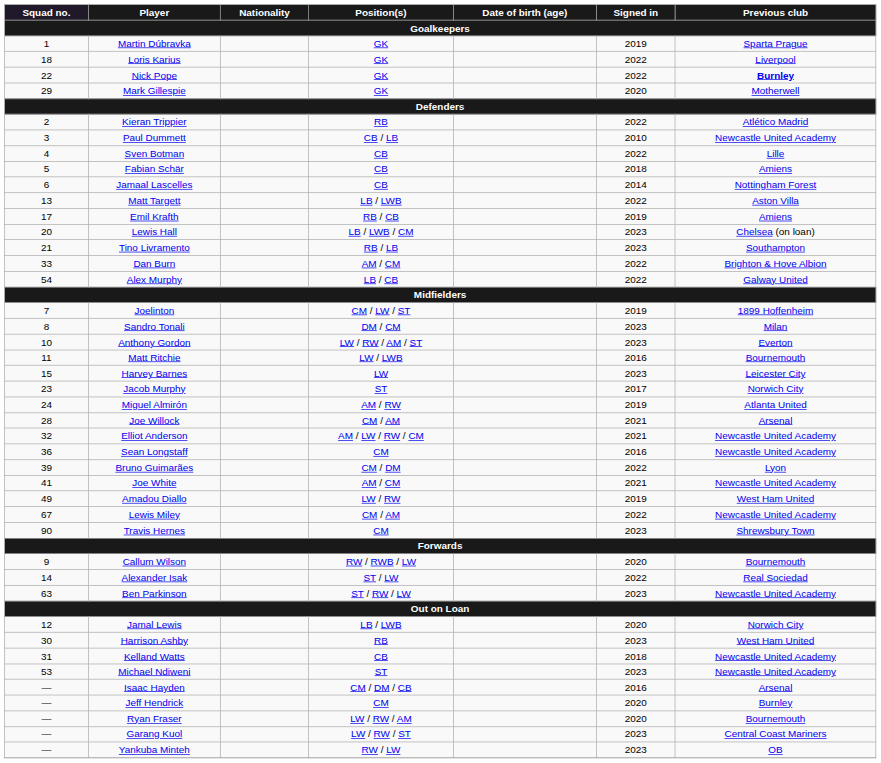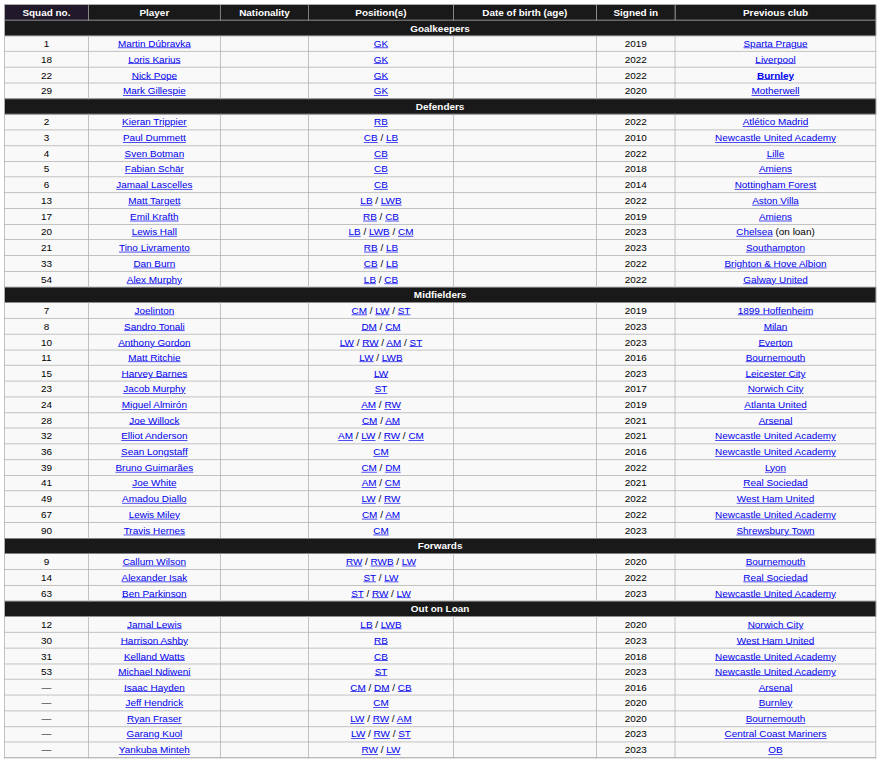 <table class="wikitable sortable" style="text-align:center;font-size:90%;width:100%">
 <tr>
 <th style="background:#201929;color:white;text-align:center">Squad no.</th>
 <th style="background:#191919;color:white;text-align:center">Player</th>
 <th style="background:#191919;color:white;text-align:center">Nationality</th>
 <th style="background:#191919;color:white;text-align:center">Position(s)</th>
 <th style="background:#191919;color:white;text-align:center">Date of birth (age)</th>
 <th style="background:#191919;color:white;text-align:center">Signed in</th>
 <th style="background:#191919;color:white;text-align:center">Previous club</th>
 </tr>
 <tr>
 <th colspan="8" style="background:#191919;color:white;text-align:center">Goalkeepers</th>
 </tr>
 <tr>
 <td>1</td>
 <td><a href='#'>Martin Dúbravka</a></td>
 <td></td>
 <td><a href='#'>GK</a></td>
 <td></td>
 <td>2019</td>
 <td> <a href='#'>Sparta Prague</a></td>
 </tr>
 <tr>
 <td>18</td>
 <td><a href='#'>Loris Karius</a></td>
 <td></td>
 <td><a href='#'>GK</a></td>
 <td></td>
 <td>2022</td>
 <td> <a href='#'>Liverpool</a></td>
 </tr>
 <tr>
 <td>22</td>
 <td><a href='#'>Nick Pope</a></td>
 <td></td>
 <td><a href='#'>GK</a></td>
 <td></td>
 <td>2022</td>
 <td><strong> <a href='#'>Burnley</a></strong></td>
 </tr>
 <tr>
 <td>29</td>
 <td><a href='#'>Mark Gillespie</a></td>
 <td></td>
 <td><a href='#'>GK</a></td>
 <td></td>
 <td>2020</td>
 <td> <a href='#'>Motherwell</a></td>
 </tr>
 <tr>
 <th colspan="8" style="background:#191919;color:white;text-align:center">Defenders</th>
 </tr>
 <tr>
 <td>2</td>
 <td><a href='#'>Kieran Trippier</a></td>
 <td></td>
 <td><a href='#'>RB</a></td>
 <td></td>
 <td>2022</td>
 <td> <a href='#'>Atlético Madrid</a></td>
 </tr>
 <tr>
 <td>3</td>
 <td><a href='#'>Paul Dummett</a></td>
 <td></td>
 <td><a href='#'>CB</a> / <a href='#'>LB</a></td>
 <td></td>
 <td>2010</td>
 <td> <a href='#'>Newcastle United Academy</a></td>
 </tr>
 <tr>
 <td>4</td>
 <td><a href='#'>Sven Botman</a></td>
 <td></td>
 <td><a href='#'>CB</a></td>
 <td></td>
 <td>2022</td>
 <td> <a href='#'>Lille</a></td>
 </tr>
 <tr>
 <td>5</td>
 <td><a href='#'>Fabian Schär</a></td>
 <td></td>
 <td><a href='#'>CB</a></td>
 <td></td>
 <td>2018</td>
 <td> <a href='#'>Amiens</a></td>
 </tr>
 <tr>
 <td>6</td>
 <td><a href='#'>Jamaal Lascelles</a></td>
 <td></td>
 <td><a href='#'>CB</a></td>
 <td></td>
 <td>2014</td>
 <td> <a href='#'>Nottingham Forest</a></td>
 </tr>
 <tr>
 <td>13</td>
 <td><a href='#'>Matt Targett</a></td>
 <td></td>
 <td><a href='#'>LB</a> / <a href='#'>LWB</a></td>
 <td></td>
 <td>2022</td>
 <td> <a href='#'>Aston Villa</a></td>
 </tr>
 <tr>
 <td>17</td>
 <td><a href='#'>Emil Krafth</a></td>
 <td></td>
 <td><a href='#'>RB</a> / <a href='#'>CB</a></td>
 <td></td>
 <td>2019</td>
 <td> <a href='#'>Amiens</a></td>
 </tr>
 <tr>
 <td>20</td>
 <td><a href='#'>Lewis Hall</a></td>
 <td></td>
 <td><a href='#'>LB</a> / <a href='#'>LWB</a> / <a href='#'>CM</a></td>
 <td></td>
 <td>2023</td>
 <td> <a href='#'>Chelsea</a> (on loan)</td>
 </tr>
 <tr>
 <td>21</td>
 <td><a href='#'>Tino Livramento</a></td>
 <td></td>
 <td><a href='#'>RB</a> / <a href='#'>LB</a></td>
 <td></td>
 <td>2023</td>
 <td> <a href='#'>Southampton</a></td>
 </tr>
 <tr>
 <td>33</td>
 <td><a href='#'>Dan Burn</a></td>
 <td></td>
-<td><a href='#'>AM</a> / <a href='#'>CM</a></td>
+<td><a href='#'>CB</a> / <a href='#'>LB</a></td>
 <td></td>
 <td>2022</td>
 <td> <a href='#'>Brighton & Hove Albion</a></td>
 </tr>
 <tr>
 <td>54</td>
 <td><a href='#'>Alex Murphy</a></td>
 <td></td>
 <td><a href='#'>LB</a> / <a href='#'>CB</a></td>
 <td></td>
 <td>2022</td>
 <td> <a href='#'>Galway United</a></td>
 </tr>
 <tr>
 <th colspan="8" style="background:#191919;color:white;text-align:center">Midfielders</th>
 </tr>
 <tr>
 <td>7</td>
 <td><a href='#'>Joelinton</a></td>
 <td></td>
 <td><a href='#'>CM</a> / <a href='#'>LW</a> / <a href='#'>ST</a></td>
 <td></td>
 <td>2019</td>
 <td> <a href='#'>1899 Hoffenheim</a></td>
 </tr>
 <tr>
 <td>8</td>
 <td><a href='#'>Sandro Tonali</a></td>
 <td></td>
 <td><a href='#'>DM</a> / <a href='#'>CM</a></td>
 <td></td>
 <td>2023</td>
 <td> <a href='#'>Milan</a></td>
 </tr>
 <tr>
 <td>10</td>
 <td><a href='#'>Anthony Gordon</a></td>
 <td></td>
 <td><a href='#'>LW</a> / <a href='#'>RW</a> / <a href='#'>AM</a> / <a href='#'>ST</a></td>
 <td></td>
 <td>2023</td>
 <td> <a href='#'>Everton</a></td>
 </tr>
 <tr>
 <td>11</td>
 <td><a href='#'>Matt Ritchie</a></td>
 <td></td>
 <td><a href='#'>LW</a> / <a href='#'>LWB</a></td>
 <td></td>
 <td>2016</td>
 <td> <a href='#'>Bournemouth</a></td>
 </tr>
 <tr>
 <td>15</td>
 <td><a href='#'>Harvey Barnes</a></td>
 <td></td>
 <td><a href='#'>LW</a></td>
 <td></td>
 <td>2023</td>
 <td> <a href='#'>Leicester City</a></td>
 </tr>
 <tr>
 <td>23</td>
 <td><a href='#'>Jacob Murphy</a></td>
 <td></td>
 <td><a href='#'>ST</a></td>
 <td></td>
 <td>2017</td>
 <td> <a href='#'>Norwich City</a></td>
 </tr>
 <tr>
 <td>24</td>
 <td><a href='#'>Miguel Almirón</a></td>
 <td></td>
 <td><a href='#'>AM</a> / <a href='#'>RW</a></td>
 <td></td>
 <td>2019</td>
 <td> <a href='#'>Atlanta United</a></td>
 </tr>
 <tr>
 <td>28</td>
 <td><a href='#'>Joe Willock</a></td>
 <td></td>
 <td><a href='#'>CM</a> / <a href='#'>AM</a></td>
 <td></td>
 <td>2021</td>
 <td> <a href='#'>Arsenal</a></td>
 </tr>
 <tr>
 <td>32</td>
 <td><a href='#'>Elliot Anderson</a></td>
 <td></td>
 <td><a href='#'>AM</a> / <a href='#'>LW</a> / <a href='#'>RW</a> / <a href='#'>CM</a></td>
 <td></td>
 <td>2021</td>
 <td> <a href='#'>Newcastle United Academy</a></td>
 </tr>
 <tr>
 <td>36</td>
 <td><a href='#'>Sean Longstaff</a></td>
 <td></td>
 <td><a href='#'>CM</a></td>
 <td></td>
 <td>2016</td>
 <td> <a href='#'>Newcastle United Academy</a></td>
 </tr>
 <tr>
 <td>39</td>
 <td><a href='#'>Bruno Guimarães</a></td>
 <td></td>
 <td><a href='#'>CM</a> / <a href='#'>DM</a></td>
 <td></td>
 <td>2022</td>
 <td> <a href='#'>Lyon</a></td>
 </tr>
 <tr>
 <td>41</td>
 <td><a href='#'>Joe White</a></td>
 <td></td>
 <td><a href='#'>AM</a> / <a href='#'>CM</a></td>
 <td></td>
 <td>2021</td>
-<td> <a href='#'>Newcastle United Academy</a></td>
+<td> <a href='#'>Real Sociedad</a></td>
 </tr>
 <tr>
 <td>49</td>
 <td><a href='#'>Amadou Diallo</a></td>
 <td></td>
 <td><a href='#'>LW</a> / <a href='#'>RW</a></td>
 <td></td>
-<td>2019</td>
+<td>2022</td>
 <td> <a href='#'>West Ham United</a></td>
 </tr>
 <tr>
 <td>67</td>
 <td><a href='#'>Lewis Miley</a></td>
 <td></td>
 <td><a href='#'>CM</a> / <a href='#'>AM</a></td>
 <td></td>
 <td>2022</td>
 <td> <a href='#'>Newcastle United Academy</a></td>
 </tr>
 <tr>
 <td>90</td>
 <td><a href='#'>Travis Hernes</a></td>
 <td></td>
 <td><a href='#'>CM</a></td>
 <td></td>
 <td>2023</td>
 <td> <a href='#'>Shrewsbury Town</a></td>
 </tr>
 <tr>
 <th colspan="8" style="background:#191919;color:white;text-align:center">Forwards</th>
 </tr>
 <tr>
 <td>9</td>
 <td><a href='#'>Callum Wilson</a></td>
 <td></td>
 <td><a href='#'>RW</a> / <a href='#'>RWB</a> / <a href='#'>LW</a></td>
 <td></td>
 <td>2020</td>
 <td> <a href='#'>Bournemouth</a></td>
 </tr>
 <tr>
 <td>14</td>
 <td><a href='#'>Alexander Isak</a></td>
 <td></td>
 <td><a href='#'>ST</a> / <a href='#'>LW</a></td>
 <td></td>
 <td>2022</td>
 <td> <a href='#'>Real Sociedad</a></td>
 </tr>
 <tr>
 <td>63</td>
 <td><a href='#'>Ben Parkinson</a></td>
 <td></td>
 <td><a href='#'>ST</a> / <a href='#'>RW</a> / <a href='#'>LW</a></td>
 <td></td>
 <td>2023</td>
 <td> <a href='#'>Newcastle United Academy</a></td>
 </tr>
 <tr>
 <th colspan="8" style="background:#191919;color:white;text-align:center">Out on Loan</th>
 </tr>
 <tr>
 <td>12</td>
 <td><a href='#'>Jamal Lewis</a></td>
 <td></td>
 <td><a href='#'>LB</a> / <a href='#'>LWB</a></td>
 <td></td>
 <td>2020</td>
 <td> <a href='#'>Norwich City</a></td>
 </tr>
 <tr>
 <td>30</td>
 <td><a href='#'>Harrison Ashby</a></td>
 <td></td>
 <td><a href='#'>RB</a></td>
 <td></td>
 <td>2023</td>
 <td> <a href='#'>West Ham United</a></td>
 </tr>
 <tr>
 <td>31</td>
 <td><a href='#'>Kelland Watts</a></td>
 <td></td>
 <td><a href='#'>CB</a></td>
 <td></td>
 <td>2018</td>
 <td> <a href='#'>Newcastle United Academy</a></td>
 </tr>
 <tr>
 <td>53</td>
 <td><a href='#'>Michael Ndiweni</a></td>
 <td></td>
 <td><a href='#'>ST</a></td>
 <td></td>
 <td>2023</td>
 <td> <a href='#'>Newcastle United Academy</a></td>
 </tr>
 <tr>
 <td>—</td>
 <td><a href='#'>Isaac Hayden</a></td>
 <td></td>
 <td><a href='#'>CM</a> / <a href='#'>DM</a> / <a href='#'>CB</a></td>
 <td></td>
 <td>2016</td>
 <td> <a href='#'>Arsenal</a></td>
 </tr>
 <tr>
 <td>—</td>
 <td><a href='#'>Jeff Hendrick</a></td>
 <td></td>
 <td><a href='#'>CM</a></td>
 <td></td>
 <td>2020</td>
 <td> <a href='#'>Burnley</a></td>
 </tr>
 <tr>
 <td>—</td>
 <td><a href='#'>Ryan Fraser</a></td>
 <td></td>
 <td><a href='#'>LW</a> / <a href='#'>RW</a> / <a href='#'>AM</a></td>
 <td></td>
 <td>2020</td>
 <td> <a href='#'>Bournemouth</a></td>
 </tr>
 <tr>
 <td>—</td>
 <td><a href='#'>Garang Kuol</a></td>
 <td></td>
 <td><a href='#'>LW</a> / <a href='#'>RW</a> / <a href='#'>ST</a></td>
 <td></td>
 <td>2023</td>
 <td> <a href='#'>Central Coast Mariners</a></td>
 </tr>
 <tr>
 <td>—</td>
 <td><a href='#'>Yankuba Minteh</a></td>
 <td></td>
 <td><a href='#'>RW</a> / <a href='#'>LW</a></td>
 <td></td>
 <td>2023</td>
 <td> <a href='#'>OB</a></td>
 </tr>
 <tr>
 </tr>
 </table>
